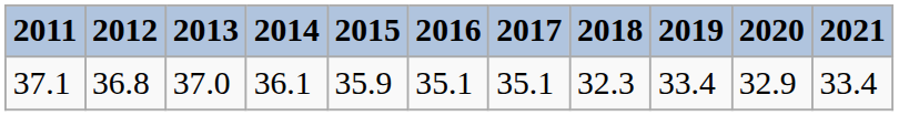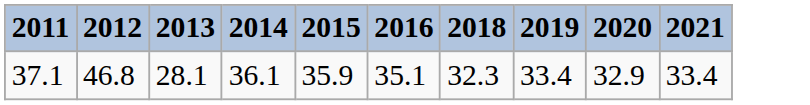 <table class="wikitable" border="1">
 <tr align="center" style="background:#b0c4de;">
 <td><strong>2011</strong></td>
 <td><strong>2012</strong></td>
 <td><strong>2013</strong></td>
 <td><strong>2014</strong></td>
 <td><strong>2015</strong></td>
 <td><strong>2016</strong></td>
-<td><strong>2017</strong></td>
 <td><strong>2018</strong></td>
 <td><strong>2019</strong></td>
 <td><strong>2020</strong></td>
 <td><strong>2021</strong></td>
 </tr>
 <tr>
 <td>37.1</td>
-<td>36.8</td>
-<td>37.0</td>
+<td>46.8</td>
+<td>28.1</td>
 <td>36.1</td>
 <td>35.9</td>
-<td>35.1</td>
 <td>35.1</td>
 <td>32.3</td>
 <td>33.4</td>
 <td>32.9</td>
 <td>33.4</td>
 </tr>
 </table>
